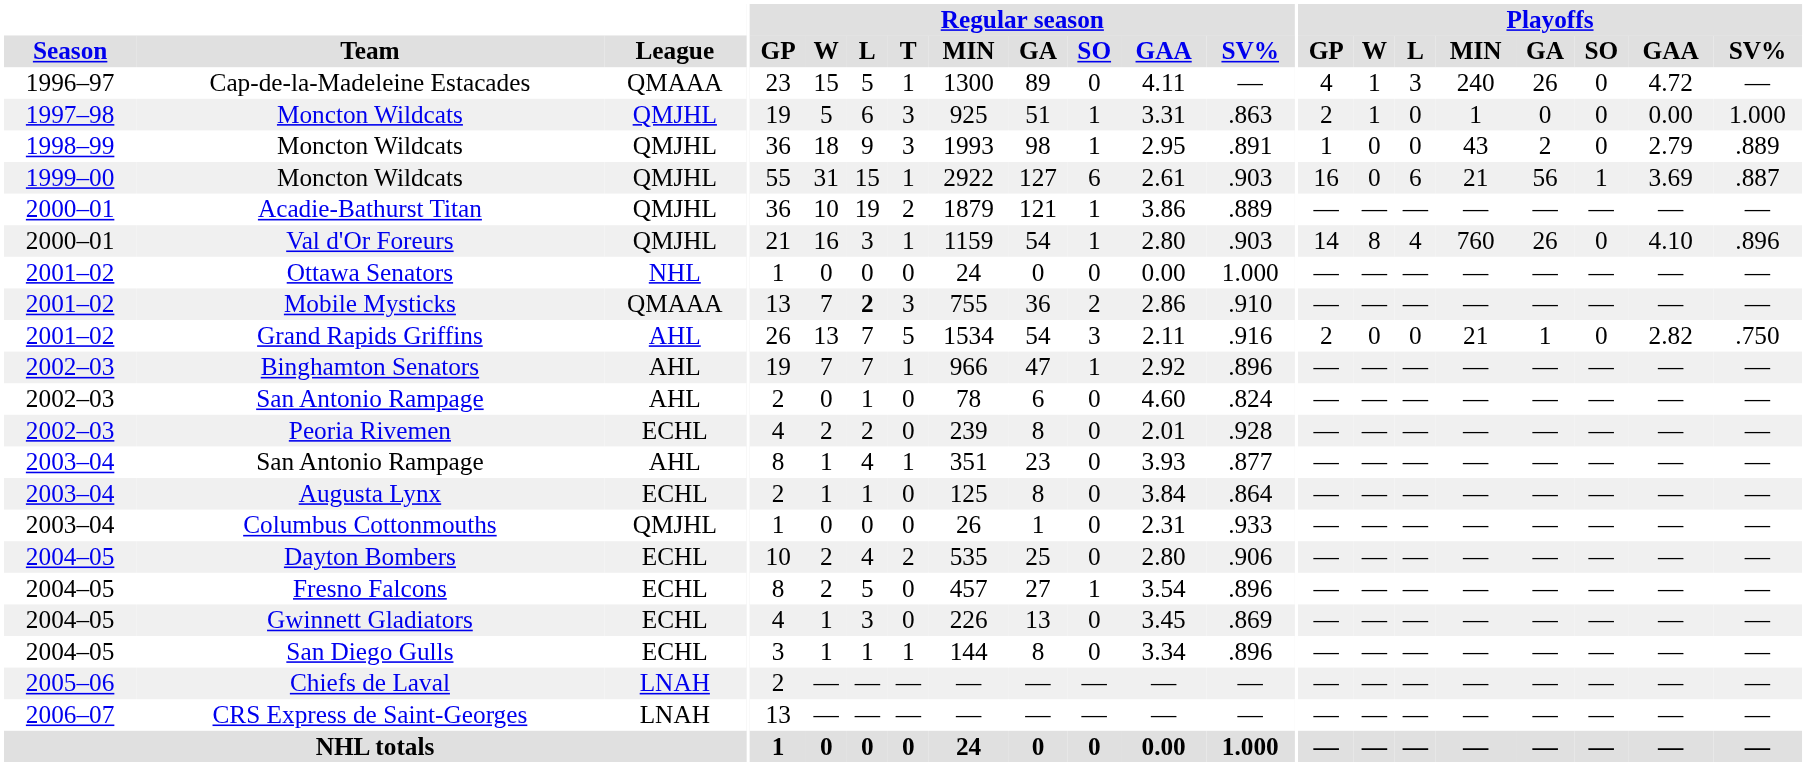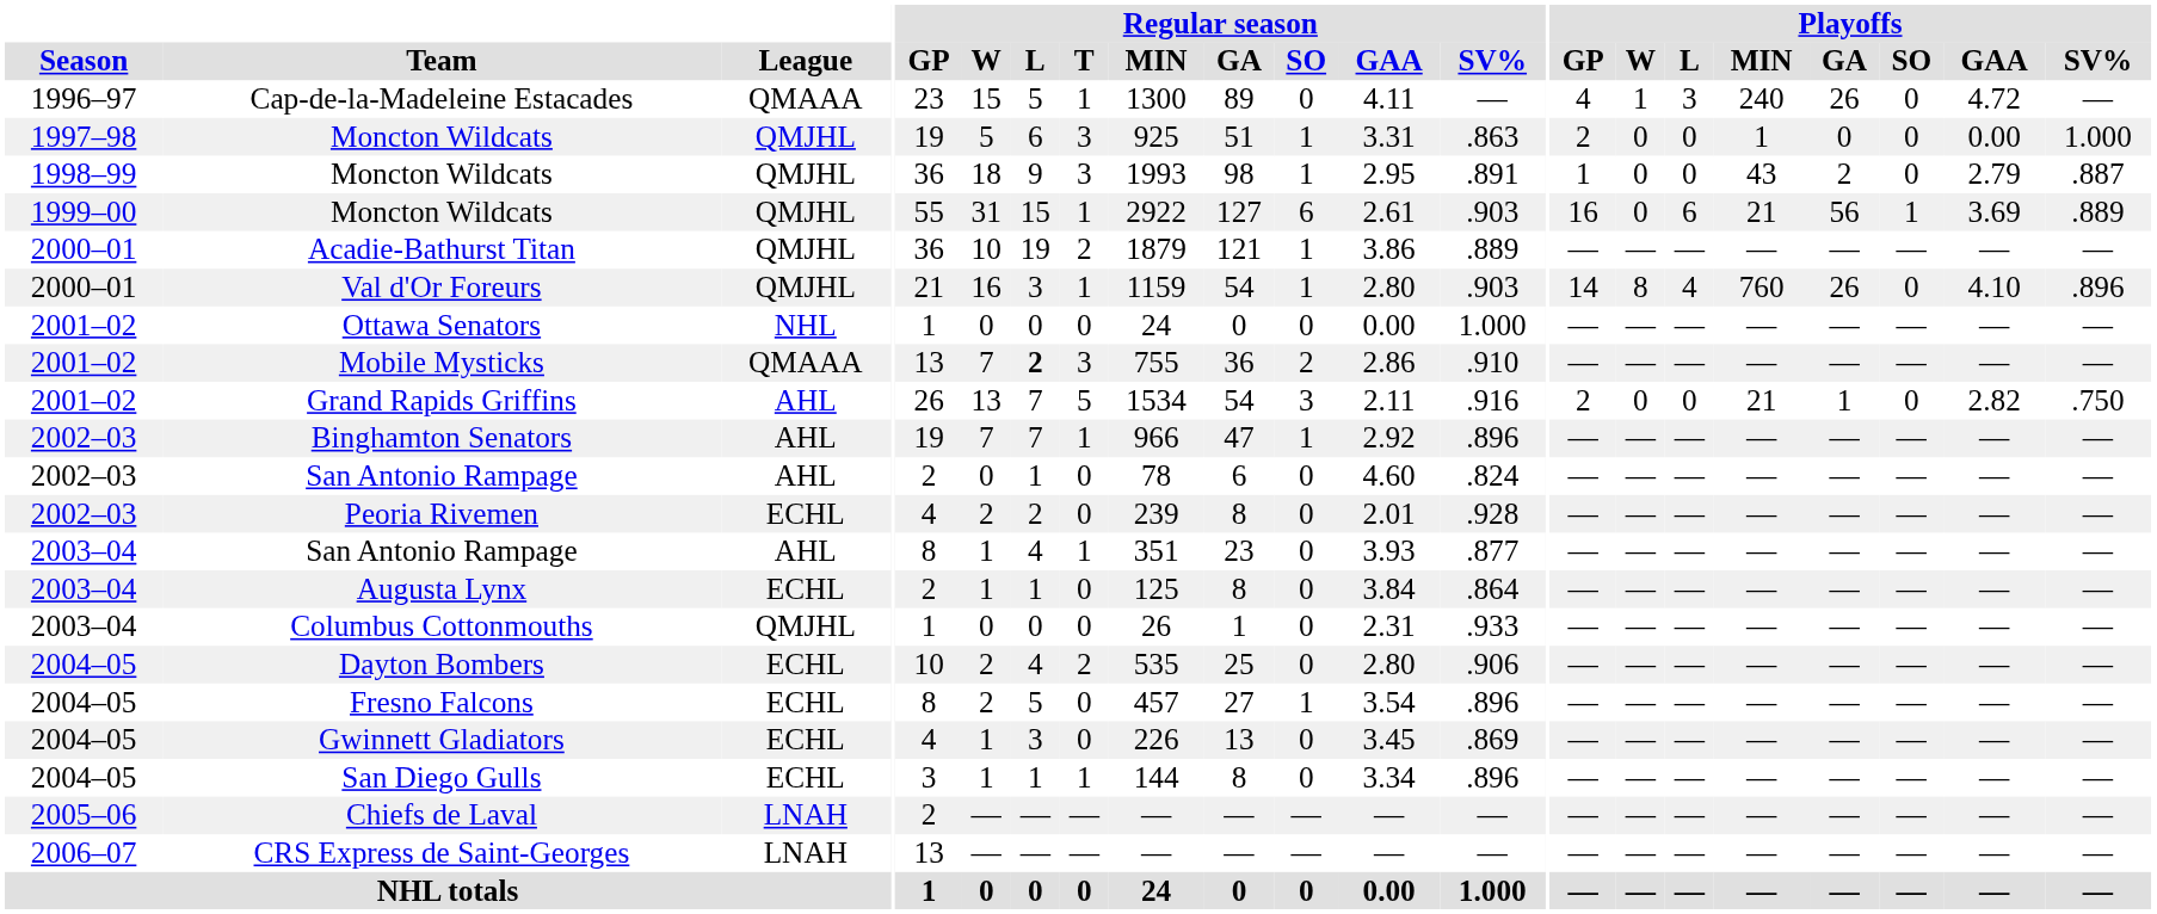 <table border="0" cellpadding="1" cellspacing="0" style="width:90%; text-align:center;">
 <tr bgcolor="#e0e0e0">
 <th colspan="3" bgcolor="#ffffff"></th>
 <th rowspan="99" bgcolor="#ffffff"></th>
 <th colspan="9" bgcolor="#e0e0e0"><a href='#'>Regular season</a></th>
 <th rowspan="99" bgcolor="#ffffff"></th>
 <th colspan="8" bgcolor="#e0e0e0"><a href='#'>Playoffs</a></th>
 </tr>
 <tr bgcolor="#e0e0e0">
 <th><a href='#'>Season</a></th>
 <th>Team</th>
 <th>League</th>
 <th>GP</th>
 <th>W</th>
 <th>L</th>
 <th>T</th>
 <th>MIN</th>
 <th>GA</th>
 <th><a href='#'>SO</a></th>
 <th><a href='#'>GAA</a></th>
 <th><a href='#'>SV%</a></th>
 <th>GP</th>
 <th>W</th>
 <th>L</th>
 <th>MIN</th>
 <th>GA</th>
 <th>SO</th>
 <th>GAA</th>
 <th>SV%</th>
 </tr>
 <tr>
 <td>1996–97</td>
 <td>Cap-de-la-Madeleine Estacades</td>
 <td>QMAAA</td>
 <td>23</td>
 <td>15</td>
 <td>5</td>
 <td>1</td>
 <td>1300</td>
 <td>89</td>
 <td>0</td>
 <td>4.11</td>
 <td>—</td>
 <td>4</td>
 <td>1</td>
 <td>3</td>
 <td>240</td>
 <td>26</td>
 <td>0</td>
 <td>4.72</td>
 <td>—</td>
 </tr>
 <tr bgcolor="#f0f0f0">
 <td><a href='#'>1997–98</a></td>
 <td><a href='#'>Moncton Wildcats</a></td>
 <td><a href='#'>QMJHL</a></td>
 <td>19</td>
 <td>5</td>
 <td>6</td>
 <td>3</td>
 <td>925</td>
 <td>51</td>
 <td>1</td>
 <td>3.31</td>
 <td>.863</td>
 <td>2</td>
-<td>1</td>
+<td>0</td>
 <td>0</td>
 <td>1</td>
 <td>0</td>
 <td>0</td>
 <td>0.00</td>
 <td>1.000</td>
 </tr>
 <tr>
 <td><a href='#'>1998–99</a></td>
 <td>Moncton Wildcats</td>
 <td>QMJHL</td>
 <td>36</td>
 <td>18</td>
 <td>9</td>
 <td>3</td>
 <td>1993</td>
 <td>98</td>
 <td>1</td>
 <td>2.95</td>
 <td>.891</td>
 <td>1</td>
 <td>0</td>
 <td>0</td>
 <td>43</td>
 <td>2</td>
 <td>0</td>
 <td>2.79</td>
-<td>.889</td>
+<td>.887</td>
 </tr>
 <tr bgcolor="#f0f0f0">
 <td><a href='#'>1999–00</a></td>
 <td>Moncton Wildcats</td>
 <td>QMJHL</td>
 <td>55</td>
 <td>31</td>
 <td>15</td>
 <td>1</td>
 <td>2922</td>
 <td>127</td>
 <td>6</td>
 <td>2.61</td>
 <td>.903</td>
 <td>16</td>
 <td>0</td>
 <td>6</td>
 <td>21</td>
 <td>56</td>
 <td>1</td>
 <td>3.69</td>
-<td>.887</td>
+<td>.889</td>
 </tr>
 <tr>
 <td><a href='#'>2000–01</a></td>
 <td><a href='#'>Acadie-Bathurst Titan</a></td>
 <td>QMJHL</td>
 <td>36</td>
 <td>10</td>
 <td>19</td>
 <td>2</td>
 <td>1879</td>
 <td>121</td>
 <td>1</td>
 <td>3.86</td>
 <td>.889</td>
 <td>—</td>
 <td>—</td>
 <td>—</td>
 <td>—</td>
 <td>—</td>
 <td>—</td>
 <td>—</td>
 <td>—</td>
 </tr>
 <tr bgcolor="#f0f0f0">
 <td>2000–01</td>
 <td><a href='#'>Val d'Or Foreurs</a></td>
 <td>QMJHL</td>
 <td>21</td>
 <td>16</td>
 <td>3</td>
 <td>1</td>
 <td>1159</td>
 <td>54</td>
 <td>1</td>
 <td>2.80</td>
 <td>.903</td>
 <td>14</td>
 <td>8</td>
 <td>4</td>
 <td>760</td>
 <td>26</td>
 <td>0</td>
 <td>4.10</td>
 <td>.896</td>
 </tr>
 <tr>
 <td><a href='#'>2001–02</a></td>
 <td><a href='#'>Ottawa Senators</a></td>
 <td><a href='#'>NHL</a></td>
 <td>1</td>
 <td>0</td>
 <td>0</td>
 <td>0</td>
 <td>24</td>
 <td>0</td>
 <td>0</td>
 <td>0.00</td>
 <td>1.000</td>
 <td>—</td>
 <td>—</td>
 <td>—</td>
 <td>—</td>
 <td>—</td>
 <td>—</td>
 <td>—</td>
 <td>—</td>
 </tr>
 <tr bgcolor="#f0f0f0">
 <td><a href='#'>2001–02</a></td>
 <td><a href='#'>Mobile Mysticks</a></td>
 <td>QMAAA</td>
 <td>13</td>
 <td>7</td>
 <td><strong>2</strong></td>
 <td>3</td>
 <td>755</td>
 <td>36</td>
 <td>2</td>
 <td>2.86</td>
 <td>.910</td>
 <td>—</td>
 <td>—</td>
 <td>—</td>
 <td>—</td>
 <td>—</td>
 <td>—</td>
 <td>—</td>
 <td>—</td>
 </tr>
 <tr>
 <td><a href='#'>2001–02</a></td>
 <td><a href='#'>Grand Rapids Griffins</a></td>
 <td><a href='#'>AHL</a></td>
 <td>26</td>
 <td>13</td>
 <td>7</td>
 <td>5</td>
 <td>1534</td>
 <td>54</td>
 <td>3</td>
 <td>2.11</td>
 <td>.916</td>
 <td>2</td>
 <td>0</td>
 <td>0</td>
 <td>21</td>
 <td>1</td>
 <td>0</td>
 <td>2.82</td>
 <td>.750</td>
 </tr>
 <tr bgcolor="#f0f0f0">
 <td><a href='#'>2002–03</a></td>
 <td><a href='#'>Binghamton Senators</a></td>
 <td>AHL</td>
 <td>19</td>
 <td>7</td>
 <td>7</td>
 <td>1</td>
 <td>966</td>
 <td>47</td>
 <td>1</td>
 <td>2.92</td>
 <td>.896</td>
 <td>—</td>
 <td>—</td>
 <td>—</td>
 <td>—</td>
 <td>—</td>
 <td>—</td>
 <td>—</td>
 <td>—</td>
 </tr>
 <tr>
 <td>2002–03</td>
 <td><a href='#'>San Antonio Rampage</a></td>
 <td>AHL</td>
 <td>2</td>
 <td>0</td>
 <td>1</td>
 <td>0</td>
 <td>78</td>
 <td>6</td>
 <td>0</td>
 <td>4.60</td>
 <td>.824</td>
 <td>—</td>
 <td>—</td>
 <td>—</td>
 <td>—</td>
 <td>—</td>
 <td>—</td>
 <td>—</td>
 <td>—</td>
 </tr>
 <tr bgcolor="#f0f0f0">
 <td><a href='#'>2002–03</a></td>
 <td><a href='#'>Peoria Rivemen</a></td>
 <td>ECHL</td>
 <td>4</td>
 <td>2</td>
 <td>2</td>
 <td>0</td>
 <td>239</td>
 <td>8</td>
 <td>0</td>
 <td>2.01</td>
 <td>.928</td>
 <td>—</td>
 <td>—</td>
 <td>—</td>
 <td>—</td>
 <td>—</td>
 <td>—</td>
 <td>—</td>
 <td>—</td>
 </tr>
 <tr>
 <td><a href='#'>2003–04</a></td>
 <td>San Antonio Rampage</td>
 <td>AHL</td>
 <td>8</td>
 <td>1</td>
 <td>4</td>
 <td>1</td>
 <td>351</td>
 <td>23</td>
 <td>0</td>
 <td>3.93</td>
 <td>.877</td>
 <td>—</td>
 <td>—</td>
 <td>—</td>
 <td>—</td>
 <td>—</td>
 <td>—</td>
 <td>—</td>
 <td>—</td>
 </tr>
 <tr bgcolor="#f0f0f0">
 <td><a href='#'>2003–04</a></td>
 <td><a href='#'>Augusta Lynx</a></td>
 <td>ECHL</td>
 <td>2</td>
 <td>1</td>
 <td>1</td>
 <td>0</td>
 <td>125</td>
 <td>8</td>
 <td>0</td>
 <td>3.84</td>
 <td>.864</td>
 <td>—</td>
 <td>—</td>
 <td>—</td>
 <td>—</td>
 <td>—</td>
 <td>—</td>
 <td>—</td>
 <td>—</td>
 </tr>
 <tr>
 <td>2003–04</td>
 <td><a href='#'>Columbus Cottonmouths</a></td>
 <td>QMJHL</td>
 <td>1</td>
 <td>0</td>
 <td>0</td>
 <td>0</td>
 <td>26</td>
 <td>1</td>
 <td>0</td>
 <td>2.31</td>
 <td>.933</td>
 <td>—</td>
 <td>—</td>
 <td>—</td>
 <td>—</td>
 <td>—</td>
 <td>—</td>
 <td>—</td>
 <td>—</td>
 </tr>
 <tr bgcolor="#f0f0f0">
 <td><a href='#'>2004–05</a></td>
 <td><a href='#'>Dayton Bombers</a></td>
 <td>ECHL</td>
 <td>10</td>
 <td>2</td>
 <td>4</td>
 <td>2</td>
 <td>535</td>
 <td>25</td>
 <td>0</td>
 <td>2.80</td>
 <td>.906</td>
 <td>—</td>
 <td>—</td>
 <td>—</td>
 <td>—</td>
 <td>—</td>
 <td>—</td>
 <td>—</td>
 <td>—</td>
 </tr>
 <tr>
 <td>2004–05</td>
 <td><a href='#'>Fresno Falcons</a></td>
 <td>ECHL</td>
 <td>8</td>
 <td>2</td>
 <td>5</td>
 <td>0</td>
 <td>457</td>
 <td>27</td>
 <td>1</td>
 <td>3.54</td>
 <td>.896</td>
 <td>—</td>
 <td>—</td>
 <td>—</td>
 <td>—</td>
 <td>—</td>
 <td>—</td>
 <td>—</td>
 <td>—</td>
 </tr>
 <tr bgcolor="#f0f0f0">
 <td>2004–05</td>
 <td><a href='#'>Gwinnett Gladiators</a></td>
 <td>ECHL</td>
 <td>4</td>
 <td>1</td>
 <td>3</td>
 <td>0</td>
 <td>226</td>
 <td>13</td>
 <td>0</td>
 <td>3.45</td>
 <td>.869</td>
 <td>—</td>
 <td>—</td>
 <td>—</td>
 <td>—</td>
 <td>—</td>
 <td>—</td>
 <td>—</td>
 <td>—</td>
 </tr>
 <tr>
 <td>2004–05</td>
 <td><a href='#'>San Diego Gulls</a></td>
 <td>ECHL</td>
 <td>3</td>
 <td>1</td>
 <td>1</td>
 <td>1</td>
 <td>144</td>
 <td>8</td>
 <td>0</td>
 <td>3.34</td>
 <td>.896</td>
 <td>—</td>
 <td>—</td>
 <td>—</td>
 <td>—</td>
 <td>—</td>
 <td>—</td>
 <td>—</td>
 <td>—</td>
 </tr>
 <tr bgcolor="#f0f0f0">
 <td><a href='#'>2005–06</a></td>
 <td><a href='#'>Chiefs de Laval</a></td>
 <td><a href='#'>LNAH</a></td>
 <td>2</td>
 <td>—</td>
 <td>—</td>
 <td>—</td>
 <td>—</td>
 <td>—</td>
 <td>—</td>
 <td>—</td>
 <td>—</td>
 <td>—</td>
 <td>—</td>
 <td>—</td>
 <td>—</td>
 <td>—</td>
 <td>—</td>
 <td>—</td>
 <td>—</td>
 </tr>
 <tr>
 <td><a href='#'>2006–07</a></td>
 <td><a href='#'>CRS Express de Saint-Georges</a></td>
 <td>LNAH</td>
 <td>13</td>
 <td>—</td>
 <td>—</td>
 <td>—</td>
 <td>—</td>
 <td>—</td>
 <td>—</td>
 <td>—</td>
 <td>—</td>
 <td>—</td>
 <td>—</td>
 <td>—</td>
 <td>—</td>
 <td>—</td>
 <td>—</td>
 <td>—</td>
 <td>—</td>
 </tr>
 <tr bgcolor="#e0e0e0">
 <th colspan=3>NHL totals</th>
 <th>1</th>
 <th>0</th>
 <th>0</th>
 <th>0</th>
 <th>24</th>
 <th>0</th>
 <th>0</th>
 <th>0.00</th>
 <th>1.000</th>
 <th>—</th>
 <th>—</th>
 <th>—</th>
 <th>—</th>
 <th>—</th>
 <th>—</th>
 <th>—</th>
 <th>—</th>
 </tr>
 </table>
